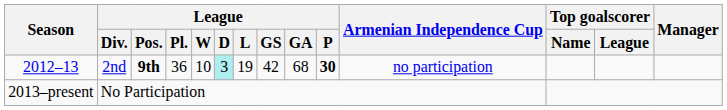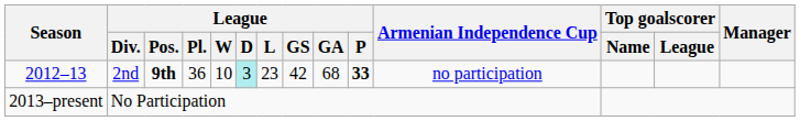 <table class="wikitable">
 <tr style="background:#efefef;">
 <th rowspan="2">Season</th>
 <th colspan="9">League</th>
 <th rowspan="2"><a href='#'>Armenian Independence Cup</a></th>
 <th colspan="2">Top goalscorer</th>
 <th rowspan="2">Manager</th>
 </tr>
 <tr>
 <th>Div.</th>
 <th>Pos.</th>
 <th>Pl.</th>
 <th>W</th>
 <th>D</th>
 <th>L</th>
 <th>GS</th>
 <th>GA</th>
 <th>P</th>
 <th>Name</th>
 <th>League</th>
 </tr>
 <tr>
 <td align=center><a href='#'>2012–13</a></td>
 <td align=center><a href='#'>2nd</a></td>
 <td align=center><strong>9th</strong></td>
 <td align=center>36</td>
 <td align=center>10</td>
 <td align=center style="background: paleturquoise;">3</td>
-<td align=center>19</td>
+<td align=center>23</td>
 <td align=center>42</td>
 <td align=center>68</td>
-<td align=center><strong>30</strong></td>
+<td align=center><strong>33</strong></td>
 <td align=center><a href='#'>no participation</a></td>
 <td align=center></td>
 <td align=center></td>
 <td align=center></td>
 </tr>
 <tr>
 <td>2013–present</td>
 <td colspan="10">No Participation</td>
 </tr>
 </table>
